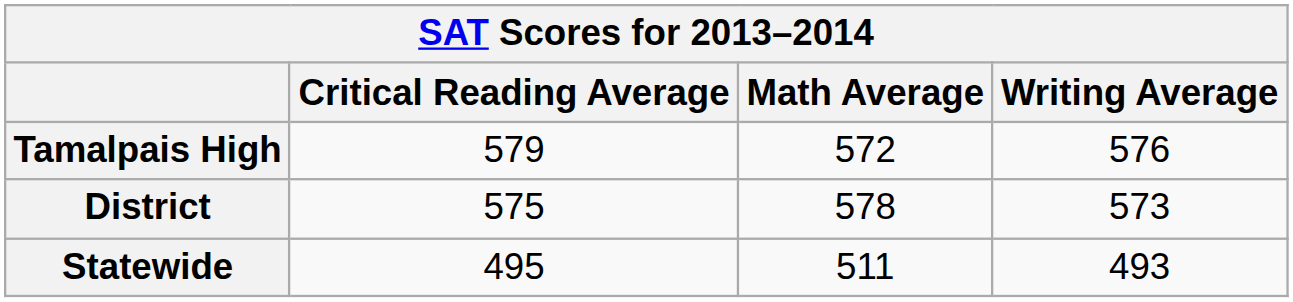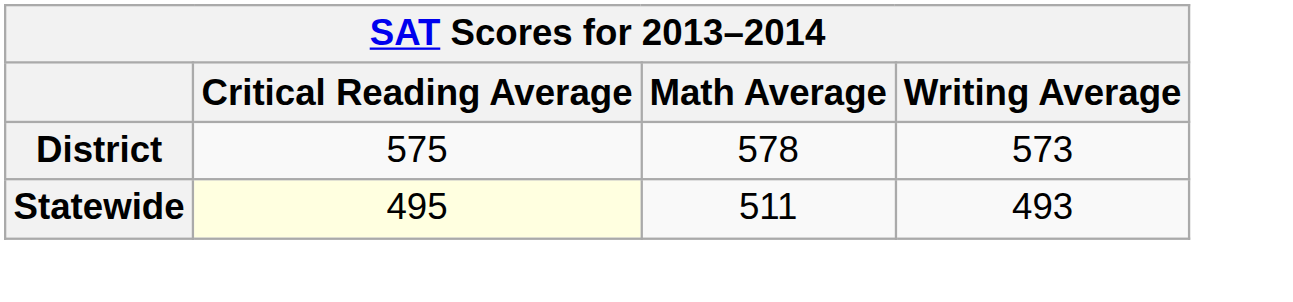 <table class="wikitable" style="text-align:center">
 <tr>
 <th colspan="4"><a href='#'>SAT</a> Scores for 2013–2014</th>
 </tr>
 <tr>
 <th></th>
 <th>Critical Reading Average</th>
 <th>Math Average</th>
 <th>Writing Average</th>
 </tr>
 <tr>
-<th>Tamalpais High</th>
-<td>579</td>
-<td>572</td>
-<td>576</td>
-</tr>
-<tr>
 <th>District</th>
 <td>575</td>
 <td>578</td>
 <td>573</td>
 </tr>
 <tr>
 <th>Statewide</th>
-<td>495</td>
+<td style="background: lightyellow;">495</td>
 <td>511</td>
 <td>493</td>
 </tr>
 </table>
